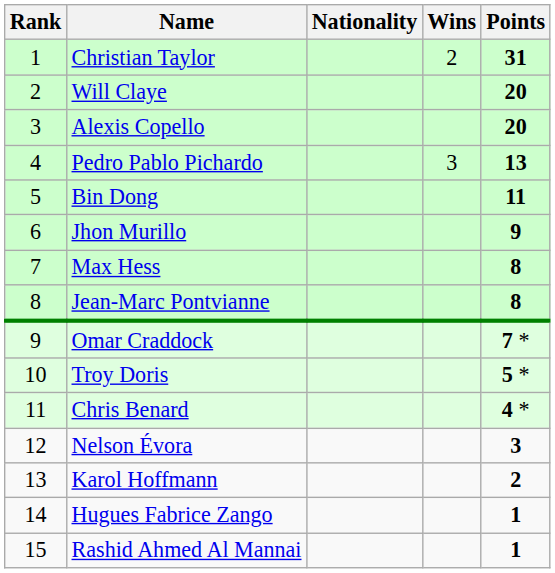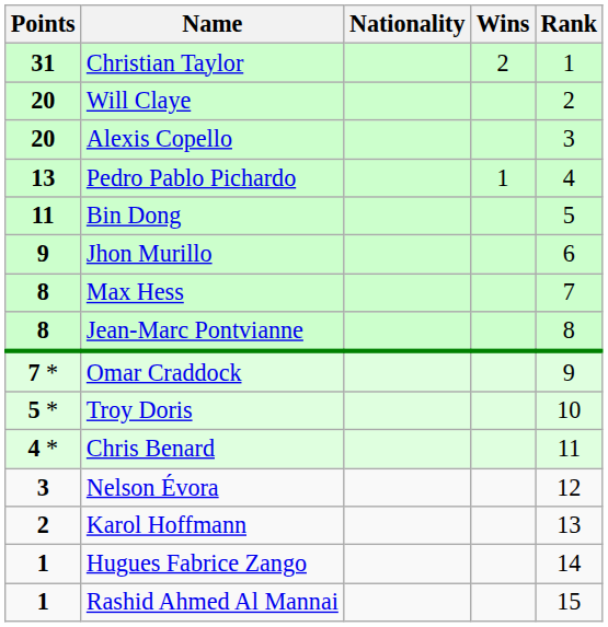 <table class="wikitable sortable" style="text-align:center">
 <tr>
-<th>Rank</th>
+<th>Points</th>
 <th>Name</th>
 <th>Nationality</th>
 <th>Wins</th>
-<th>Points</th>
+<th>Rank</th>
 </tr>
 <tr bgcolor=ccffcc>
-<td>1</td>
+<td><strong>31</strong></td>
 <td align=left><a href='#'>Christian Taylor</a></td>
 <td align=left></td>
 <td>2</td>
-<td><strong>31</strong></td>
+<td>1</td>
 </tr>
 <tr bgcolor=ccffcc>
-<td>2</td>
+<td><strong>20</strong></td>
 <td align=left><a href='#'>Will Claye</a></td>
 <td align=left></td>
 <td></td>
-<td><strong>20</strong></td>
+<td>2</td>
 </tr>
 <tr bgcolor=ccffcc>
-<td>3</td>
+<td><strong>20</strong></td>
 <td align=left><a href='#'>Alexis Copello</a></td>
 <td align=left></td>
 <td></td>
-<td><strong>20</strong></td>
+<td>3</td>
 </tr>
 <tr bgcolor=ccffcc>
-<td>4</td>
+<td><strong>13</strong></td>
 <td align=left><a href='#'>Pedro Pablo Pichardo</a></td>
 <td align=left></td>
-<td>3</td>
-<td><strong>13</strong></td>
+<td>1</td>
+<td>4</td>
 </tr>
 <tr bgcolor=ccffcc>
-<td>5</td>
+<td><strong>11</strong></td>
 <td align=left><a href='#'>Bin Dong</a></td>
 <td align=left></td>
 <td></td>
-<td><strong>11</strong></td>
+<td>5</td>
 </tr>
 <tr bgcolor=ccffcc>
-<td>6</td>
+<td><strong>9</strong></td>
 <td align=left><a href='#'>Jhon Murillo</a></td>
 <td align=left></td>
 <td></td>
-<td><strong>9</strong></td>
+<td>6</td>
 </tr>
 <tr bgcolor=ccffcc>
-<td>7</td>
+<td><strong>8</strong></td>
 <td align=left><a href='#'>Max Hess</a></td>
 <td align=left></td>
 <td></td>
-<td><strong>8</strong></td>
+<td>7</td>
 </tr>
 <tr bgcolor=ccffcc>
-<td>8</td>
+<td><strong>8</strong></td>
 <td align=left><a href='#'>Jean-Marc Pontvianne</a></td>
 <td align=left></td>
 <td></td>
-<td><strong>8</strong></td>
+<td>8</td>
 </tr>
 <tr style="border-top:3px solid green;" bgcolor=dfffdf>
-<td>9</td>
+<td><strong>7</strong> *</td>
 <td align=left><a href='#'>Omar Craddock</a></td>
 <td align=left></td>
 <td></td>
-<td><strong>7</strong> *</td>
+<td>9</td>
 </tr>
 <tr bgcolor=dfffdf>
-<td>10</td>
+<td><strong>5</strong> *</td>
 <td align=left><a href='#'>Troy Doris</a></td>
 <td align=left></td>
 <td></td>
-<td><strong>5</strong> *</td>
+<td>10</td>
 </tr>
 <tr bgcolor=dfffdf>
-<td>11</td>
+<td><strong>4</strong> *</td>
 <td align=left><a href='#'>Chris Benard</a></td>
 <td align=left></td>
 <td></td>
-<td><strong>4</strong> *</td>
+<td>11</td>
 </tr>
 <tr>
-<td>12</td>
+<td><strong>3</strong></td>
 <td align=left><a href='#'>Nelson Évora</a></td>
 <td align=left></td>
 <td></td>
-<td><strong>3</strong></td>
+<td>12</td>
 </tr>
 <tr>
-<td>13</td>
+<td><strong>2</strong></td>
 <td align=left><a href='#'>Karol Hoffmann</a></td>
 <td align=left></td>
 <td></td>
-<td><strong>2</strong></td>
+<td>13</td>
 </tr>
 <tr>
-<td>14</td>
+<td><strong>1</strong></td>
 <td align=left><a href='#'>Hugues Fabrice Zango</a></td>
 <td align=left></td>
 <td></td>
-<td><strong>1</strong></td>
+<td>14</td>
 </tr>
 <tr>
-<td>15</td>
+<td><strong>1</strong></td>
 <td align=left><a href='#'>Rashid Ahmed Al Mannai</a></td>
 <td align=left></td>
 <td></td>
-<td><strong>1</strong></td>
+<td>15</td>
 </tr>
 </table>
